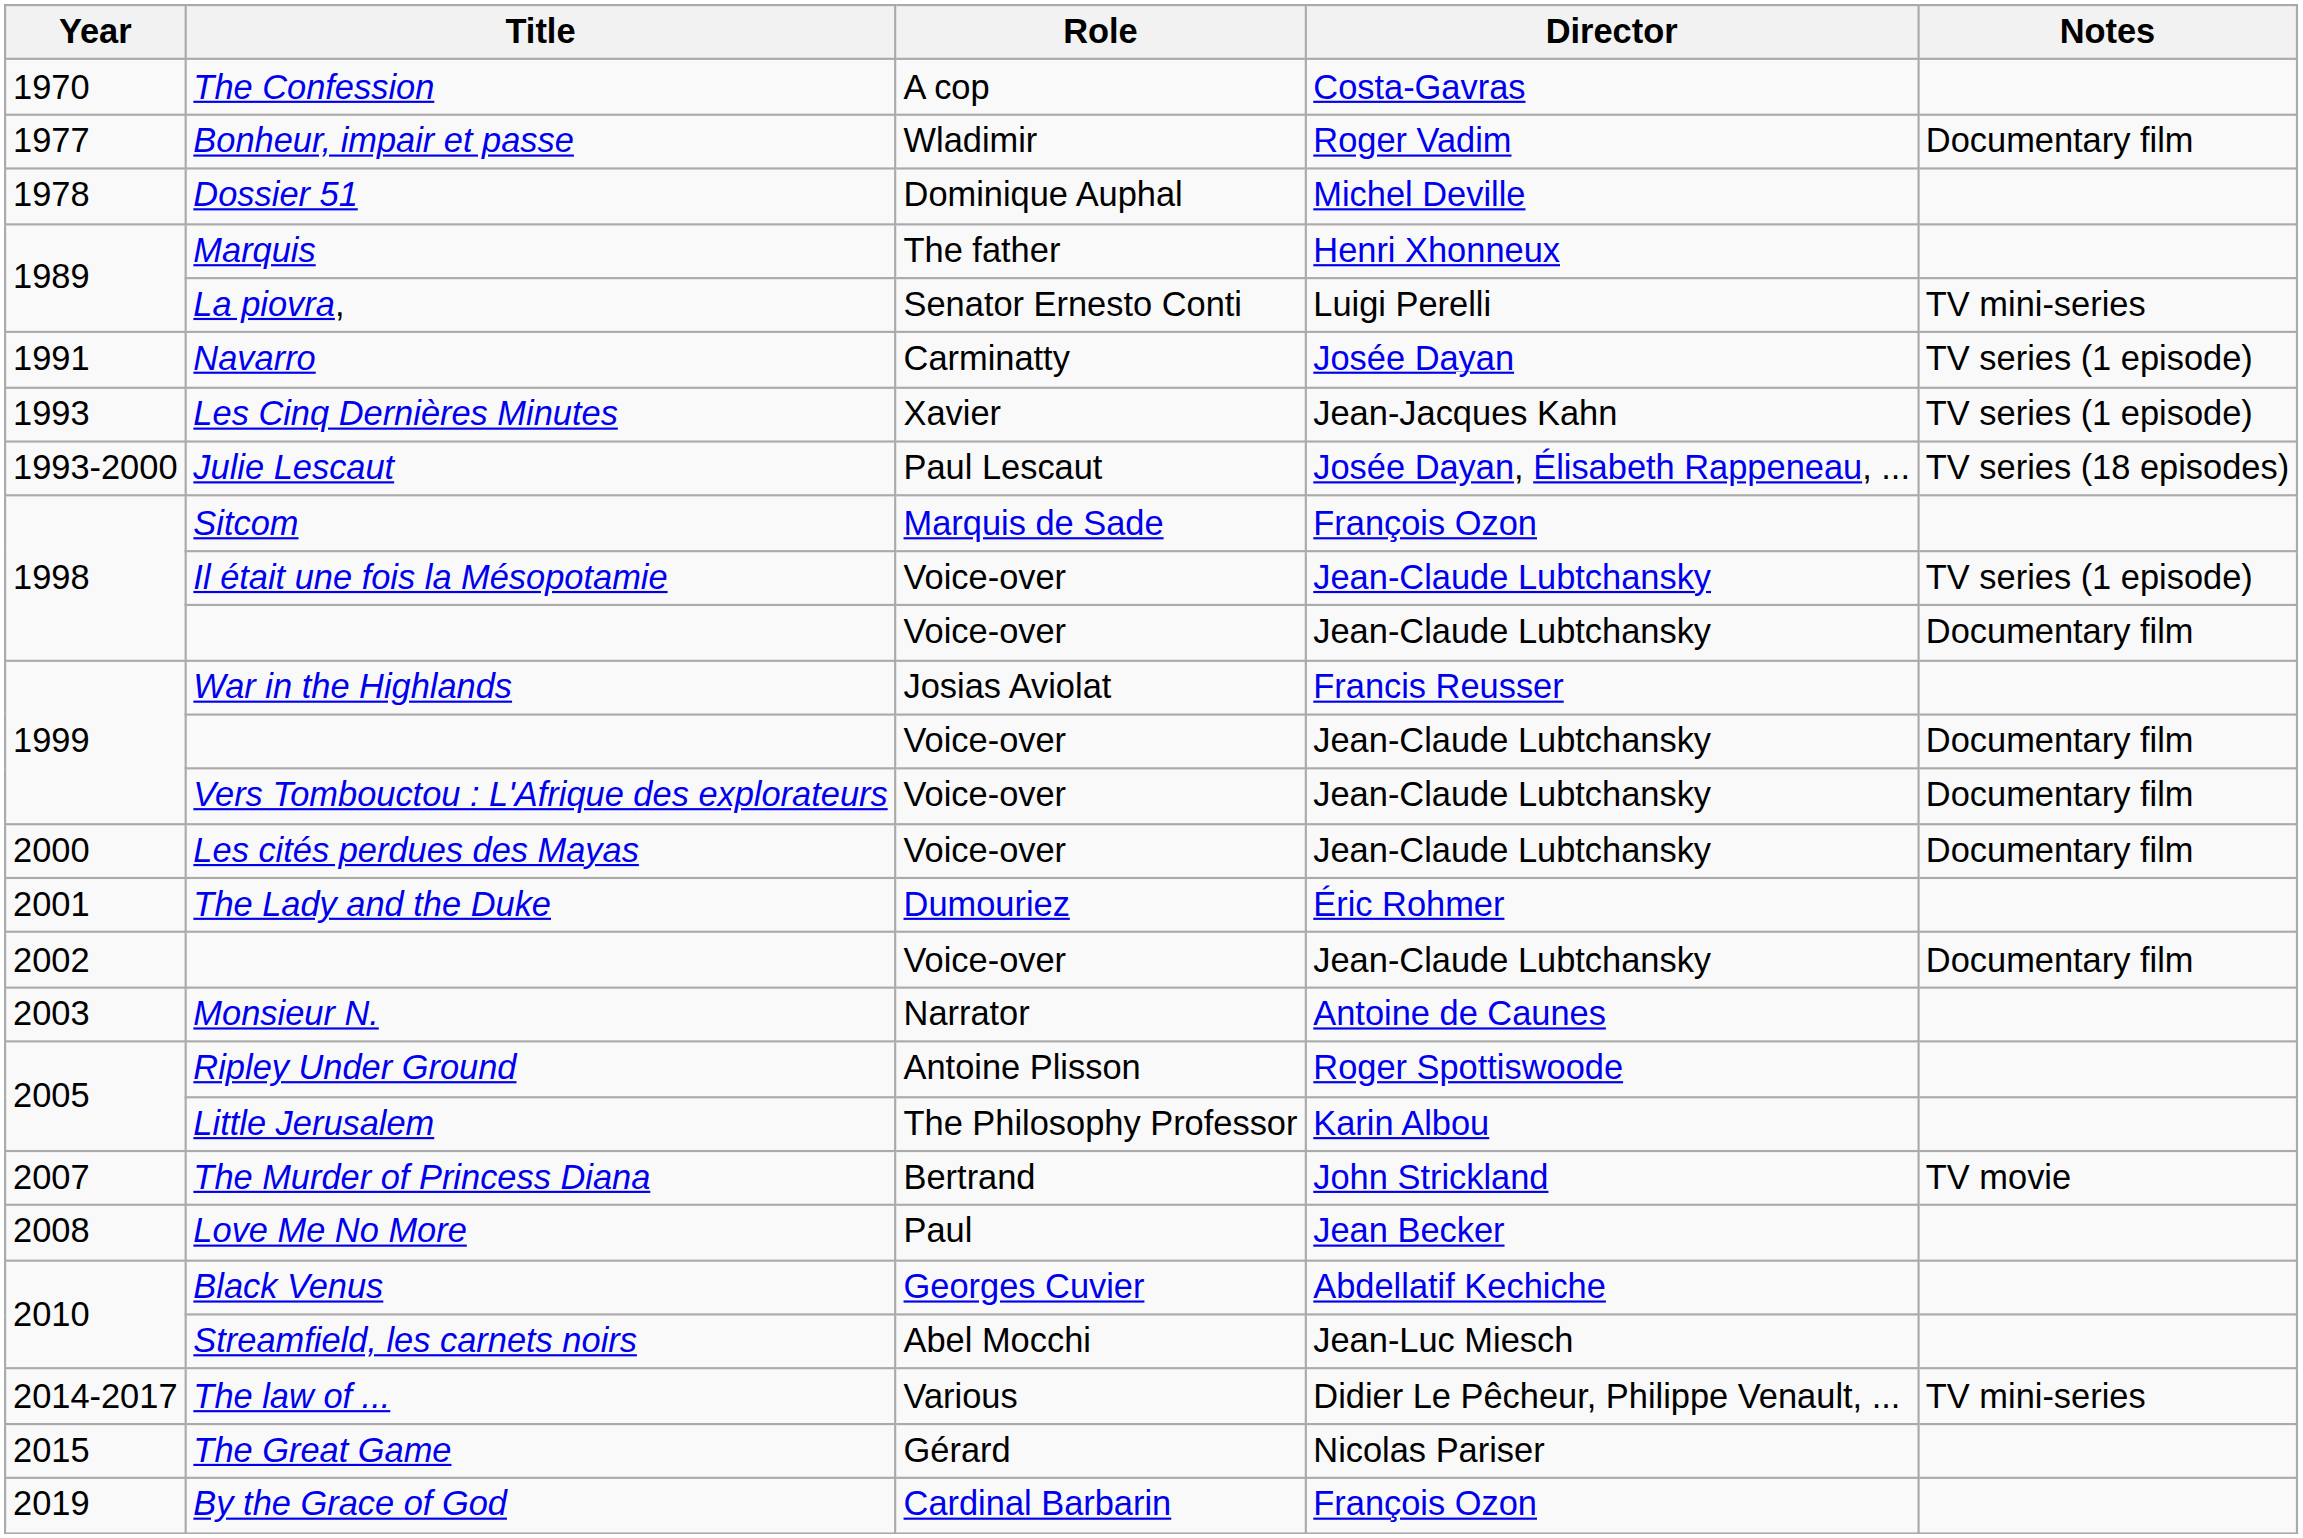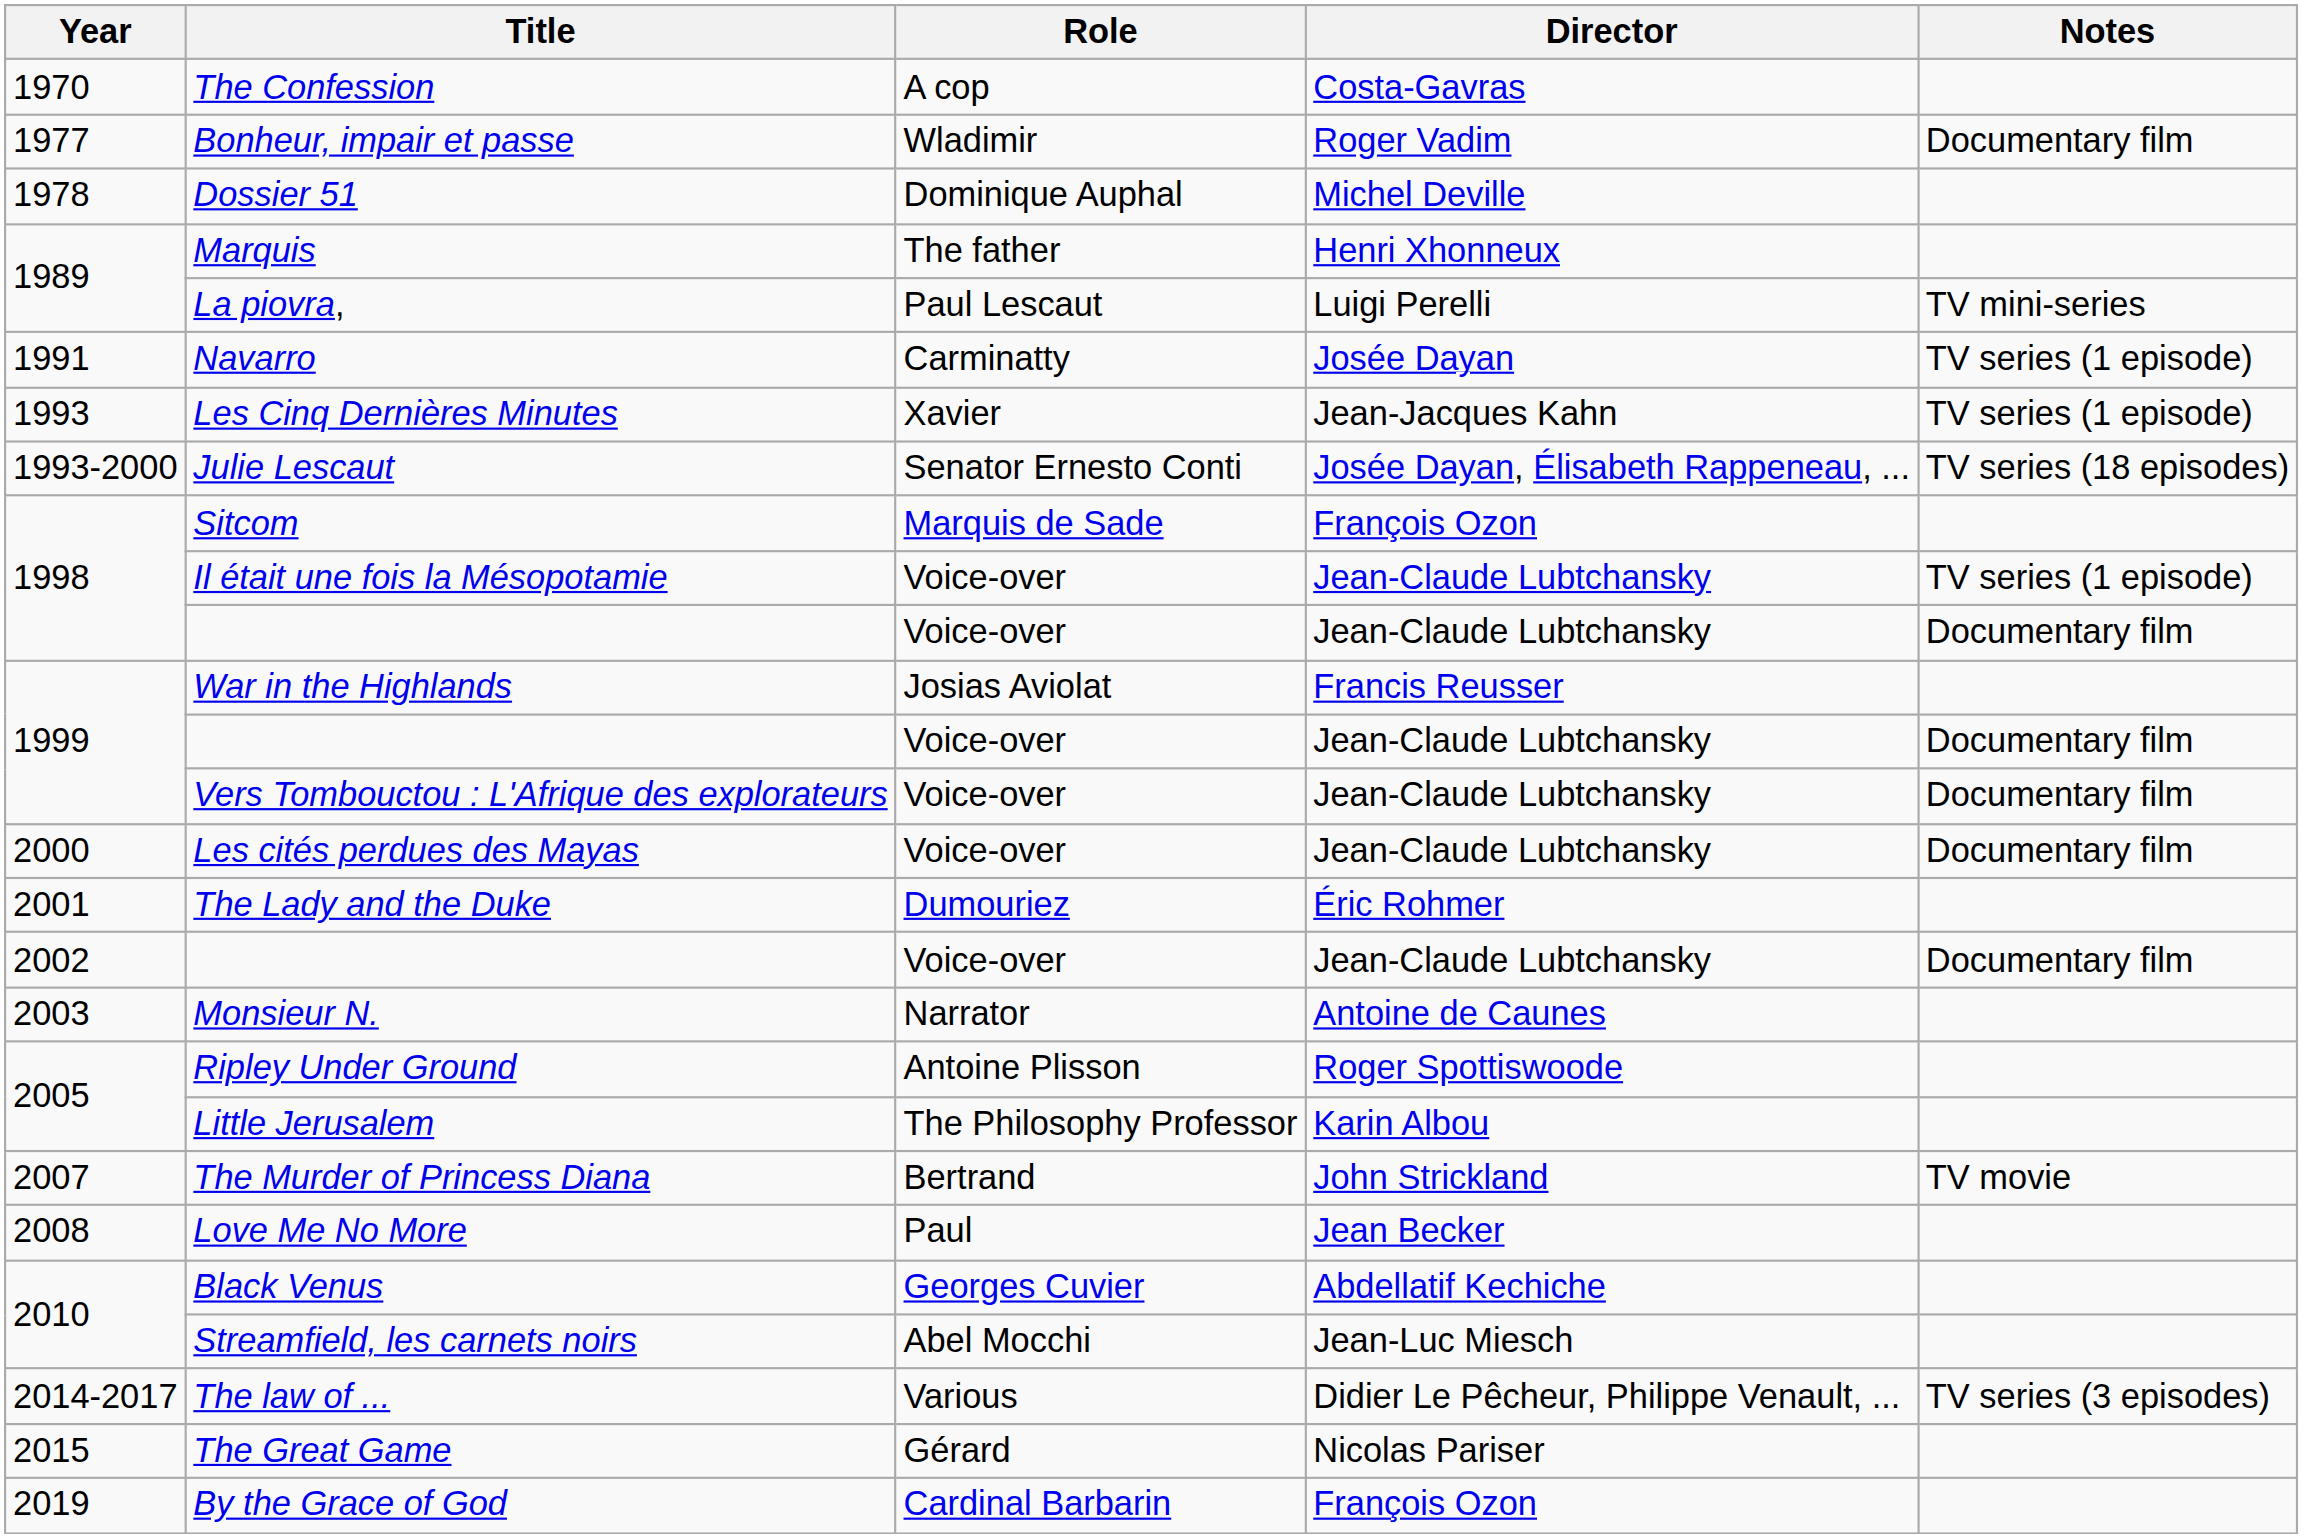 <table class="wikitable sortable">
 <tr>
 <th>Year</th>
 <th>Title</th>
 <th>Role</th>
 <th>Director</th>
 <th class="unsortable">Notes</th>
 </tr>
 <tr>
 <td>1970</td>
 <td><em><a href='#'>The Confession</a></em></td>
 <td>A cop</td>
 <td><a href='#'>Costa-Gavras</a></td>
 <td></td>
 </tr>
 <tr>
 <td>1977</td>
 <td><em><a href='#'>Bonheur, impair et passe</a></em></td>
 <td>Wladimir</td>
 <td><a href='#'>Roger Vadim</a></td>
 <td>Documentary film</td>
 </tr>
 <tr>
 <td>1978</td>
 <td><em><a href='#'>Dossier 51</a></em></td>
 <td>Dominique Auphal</td>
 <td><a href='#'>Michel Deville</a></td>
 <td></td>
 </tr>
 <tr>
 <td rowspan=2>1989</td>
 <td><em><a href='#'>Marquis</a></em></td>
 <td>The father</td>
 <td><a href='#'>Henri Xhonneux</a></td>
 <td></td>
 </tr>
 <tr>
 <td><em><a href='#'>La piovra</a></em>, </td>
-<td>Senator Ernesto Conti</td>
+<td>Paul Lescaut</td>
 <td>Luigi Perelli</td>
 <td>TV mini-series</td>
 </tr>
 <tr>
 <td>1991</td>
 <td><em><a href='#'>Navarro</a></em></td>
 <td>Carminatty</td>
 <td><a href='#'>Josée Dayan</a></td>
 <td>TV series (1 episode)</td>
 </tr>
 <tr>
 <td>1993</td>
 <td><em><a href='#'>Les Cinq Dernières Minutes</a></em></td>
 <td>Xavier</td>
 <td>Jean-Jacques Kahn</td>
 <td>TV series (1 episode)</td>
 </tr>
 <tr>
 <td>1993-2000</td>
 <td><em><a href='#'>Julie Lescaut</a></em></td>
-<td>Paul Lescaut</td>
+<td>Senator Ernesto Conti</td>
 <td><a href='#'>Josée Dayan</a>, <a href='#'>Élisabeth Rappeneau</a>, ...</td>
 <td>TV series (18 episodes)</td>
 </tr>
 <tr>
 <td rowspan=3>1998</td>
 <td><em><a href='#'>Sitcom</a></em></td>
 <td><a href='#'>Marquis de Sade</a></td>
 <td><a href='#'>François Ozon</a></td>
 <td></td>
 </tr>
 <tr>
 <td><em><a href='#'>Il était une fois la Mésopotamie</a></em></td>
 <td>Voice-over</td>
 <td><a href='#'>Jean-Claude Lubtchansky</a></td>
 <td>TV series (1 episode)</td>
 </tr>
 <tr>
 <td><em></em></td>
 <td>Voice-over</td>
 <td>Jean-Claude Lubtchansky</td>
 <td>Documentary film</td>
 </tr>
 <tr>
 <td rowspan=3>1999</td>
 <td><em><a href='#'>War in the Highlands</a></em></td>
 <td>Josias Aviolat</td>
 <td><a href='#'>Francis Reusser</a></td>
 <td></td>
 </tr>
 <tr>
 <td><em></em></td>
 <td>Voice-over</td>
 <td>Jean-Claude Lubtchansky</td>
 <td>Documentary film</td>
 </tr>
 <tr>
 <td><em><a href='#'>Vers Tombouctou : L'Afrique des explorateurs</a></em></td>
 <td>Voice-over</td>
 <td>Jean-Claude Lubtchansky</td>
 <td>Documentary film</td>
 </tr>
 <tr>
 <td>2000</td>
 <td><em><a href='#'>Les cités perdues des Mayas</a></em></td>
 <td>Voice-over</td>
 <td>Jean-Claude Lubtchansky</td>
 <td>Documentary film</td>
 </tr>
 <tr>
 <td>2001</td>
 <td><em><a href='#'>The Lady and the Duke</a></em></td>
 <td><a href='#'>Dumouriez</a></td>
 <td><a href='#'>Éric Rohmer</a></td>
 <td></td>
 </tr>
 <tr>
 <td>2002</td>
 <td><em></em></td>
 <td>Voice-over</td>
 <td>Jean-Claude Lubtchansky</td>
 <td>Documentary film</td>
 </tr>
 <tr>
 <td>2003</td>
 <td><em><a href='#'>Monsieur N.</a></em></td>
 <td>Narrator</td>
 <td><a href='#'>Antoine de Caunes</a></td>
 <td></td>
 </tr>
 <tr>
 <td rowspan=2>2005</td>
 <td><em><a href='#'>Ripley Under Ground</a></em></td>
 <td>Antoine Plisson</td>
 <td><a href='#'>Roger Spottiswoode</a></td>
 <td></td>
 </tr>
 <tr>
 <td><em><a href='#'>Little Jerusalem</a></em></td>
 <td>The Philosophy Professor</td>
 <td><a href='#'>Karin Albou</a></td>
 <td></td>
 </tr>
 <tr>
 <td>2007</td>
 <td><em><a href='#'>The Murder of Princess Diana</a></em></td>
 <td>Bertrand</td>
 <td><a href='#'>John Strickland</a></td>
 <td>TV movie</td>
 </tr>
 <tr>
 <td>2008</td>
 <td><em><a href='#'>Love Me No More</a></em></td>
 <td>Paul</td>
 <td><a href='#'>Jean Becker</a></td>
 <td></td>
 </tr>
 <tr>
 <td rowspan=2>2010</td>
 <td><em><a href='#'>Black Venus</a></em></td>
 <td><a href='#'>Georges Cuvier</a></td>
 <td><a href='#'>Abdellatif Kechiche</a></td>
 <td></td>
 </tr>
 <tr>
 <td><em><a href='#'>Streamfield, les carnets noirs</a></em></td>
 <td>Abel Mocchi</td>
 <td>Jean-Luc Miesch</td>
 <td></td>
 </tr>
 <tr>
 <td>2014-2017</td>
 <td><em><a href='#'>The law of ...</a></em></td>
 <td>Various</td>
 <td>Didier Le Pêcheur, Philippe Venault, ...</td>
-<td>TV mini-series</td>
+<td>TV series (3 episodes)</td>
 </tr>
 <tr>
 <td>2015</td>
 <td><em><a href='#'>The Great Game</a></em></td>
 <td>Gérard</td>
 <td>Nicolas Pariser</td>
 <td></td>
 </tr>
 <tr>
 <td>2019</td>
 <td><em><a href='#'>By the Grace of God</a></em></td>
 <td><a href='#'>Cardinal Barbarin</a></td>
 <td><a href='#'>François Ozon</a></td>
 <td></td>
 </tr>
 <tr>
 </tr>
 </table>
